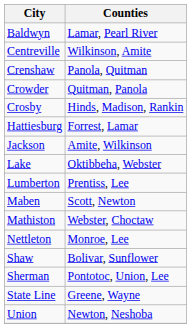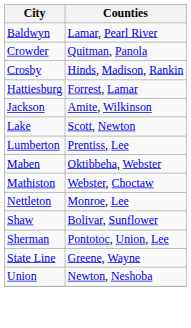 <table class="wikitable sortable">
 <tr>
 <th>City</th>
 <th>Counties</th>
 </tr>
 <tr --->
 <td><a href='#'>Baldwyn</a></td>
 <td><a href='#'>Lamar</a>, <a href='#'>Pearl River</a></td>
-</tr>
-<tr --->
-<td><a href='#'>Centreville</a></td>
-<td><a href='#'>Wilkinson</a>, <a href='#'>Amite</a></td>
-</tr>
-<tr --->
-<td><a href='#'>Crenshaw</a></td>
-<td><a href='#'>Panola</a>, <a href='#'>Quitman</a></td>
 </tr>
 <tr --->
 <td><a href='#'>Crowder</a></td>
 <td><a href='#'>Quitman</a>, <a href='#'>Panola</a></td>
 </tr>
 <tr --->
 <td><a href='#'>Crosby</a></td>
 <td><a href='#'>Hinds</a>, <a href='#'>Madison</a>, <a href='#'>Rankin</a></td>
 </tr>
 <tr --->
 <td><a href='#'>Hattiesburg</a></td>
 <td><a href='#'>Forrest</a>, <a href='#'>Lamar</a></td>
 </tr>
 <tr --->
 <td><a href='#'>Jackson</a></td>
 <td><a href='#'>Amite</a>, <a href='#'>Wilkinson</a></td>
 </tr>
 <tr --->
 <td><a href='#'>Lake</a></td>
-<td><a href='#'>Oktibbeha</a>, <a href='#'>Webster</a></td>
+<td><a href='#'>Scott</a>, <a href='#'>Newton</a></td>
 </tr>
 <tr --->
 <td><a href='#'>Lumberton</a></td>
 <td><a href='#'>Prentiss</a>, <a href='#'>Lee</a></td>
 </tr>
 <tr --->
 <td><a href='#'>Maben</a></td>
-<td><a href='#'>Scott</a>, <a href='#'>Newton</a></td>
+<td><a href='#'>Oktibbeha</a>, <a href='#'>Webster</a></td>
 </tr>
 <tr --->
 <td><a href='#'>Mathiston</a></td>
 <td><a href='#'>Webster</a>, <a href='#'>Choctaw</a></td>
 </tr>
 <tr --->
 <td><a href='#'>Nettleton</a></td>
 <td><a href='#'>Monroe</a>, <a href='#'>Lee</a></td>
 </tr>
 <tr --->
 <td><a href='#'>Shaw</a></td>
 <td><a href='#'>Bolivar</a>, <a href='#'>Sunflower</a></td>
 </tr>
 <tr --->
 <td><a href='#'>Sherman</a></td>
 <td><a href='#'>Pontotoc</a>, <a href='#'>Union</a>, <a href='#'>Lee</a></td>
 </tr>
 <tr --->
 <td><a href='#'>State Line</a></td>
 <td><a href='#'>Greene</a>, <a href='#'>Wayne</a></td>
 </tr>
 <tr --->
 <td><a href='#'>Union</a></td>
 <td><a href='#'>Newton</a>, <a href='#'>Neshoba</a></td>
 </tr>
 <tr --->
 </tr>
 </table>
